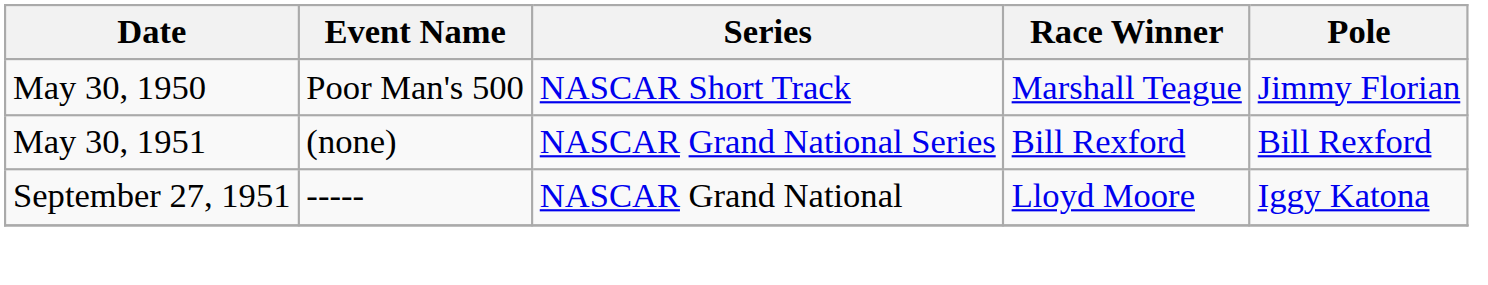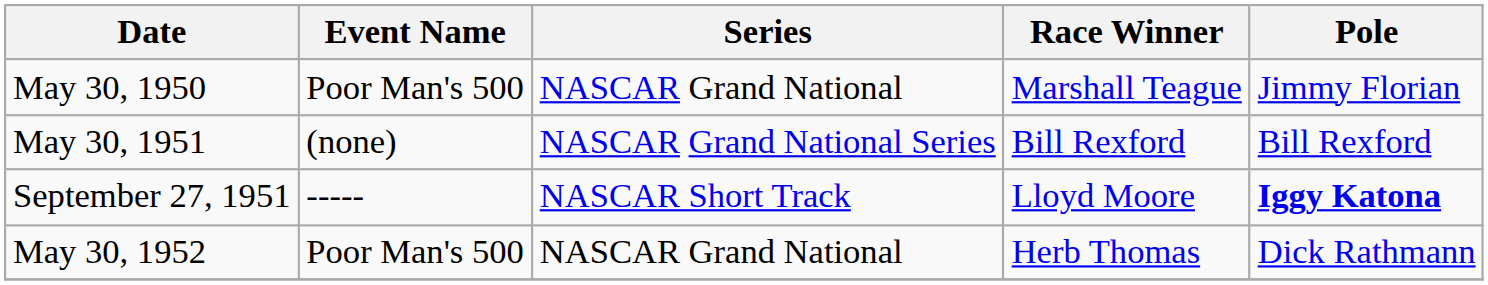 <table class="wikitable" border="1">
 <tr>
 <th>Date</th>
 <th>Event Name</th>
 <th>Series</th>
 <th>Race Winner</th>
 <th>Pole</th>
 </tr>
 <tr>
 <td>May 30, 1950</td>
 <td>Poor Man's 500</td>
-<td><a href='#'>NASCAR Short Track</a></td>
+<td><a href='#'>NASCAR</a> Grand National</td>
 <td><a href='#'>Marshall Teague</a></td>
 <td><a href='#'>Jimmy Florian</a></td>
 </tr>
 <tr>
 <td>May 30, 1951</td>
 <td>(none)</td>
 <td><a href='#'>NASCAR</a> <a href='#'>Grand National Series</a></td>
 <td><a href='#'>Bill Rexford</a></td>
 <td><a href='#'>Bill Rexford</a></td>
 </tr>
 <tr>
 <td>September 27, 1951</td>
 <td>-----</td>
-<td><a href='#'>NASCAR</a> Grand National</td>
+<td><a href='#'>NASCAR Short Track</a></td>
 <td><a href='#'>Lloyd Moore</a></td>
-<td><a href='#'>Iggy Katona</a></td>
+<td><strong><a href='#'>Iggy Katona</a></strong></td>
+</tr>
+<tr>
+<td>May 30, 1952</td>
+<td>Poor Man's 500</td>
+<td>NASCAR Grand National</td>
+<td><a href='#'>Herb Thomas</a></td>
+<td><a href='#'>Dick Rathmann</a></td>
 </tr>
 <tr>
 </tr>
 </table>
